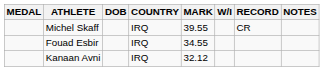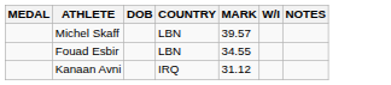 <table class="wikitable">
 <tr>
 <th>MEDAL</th>
 <th>ATHLETE</th>
 <th>DOB</th>
 <th>COUNTRY</th>
 <th>MARK</th>
 <th>W/I</th>
-<th>RECORD</th>
 <th>NOTES</th>
 </tr>
 <tr>
 <td></td>
 <td>Michel Skaff</td>
 <td></td>
-<td>IRQ</td>
-<td>39.55</td>
+<td>LBN</td>
+<td>39.57</td>
 <td></td>
-<td>CR</td>
 <td></td>
 </tr>
 <tr>
 <td></td>
 <td>Fouad Esbir</td>
 <td></td>
-<td>IRQ</td>
+<td>LBN</td>
 <td>34.55</td>
-<td></td>
 <td></td>
 <td></td>
 </tr>
 <tr>
 <td></td>
 <td>Kanaan Avni</td>
 <td></td>
 <td>IRQ</td>
-<td>32.12</td>
-<td></td>
+<td>31.12</td>
 <td></td>
 <td></td>
 </tr>
 </table>
